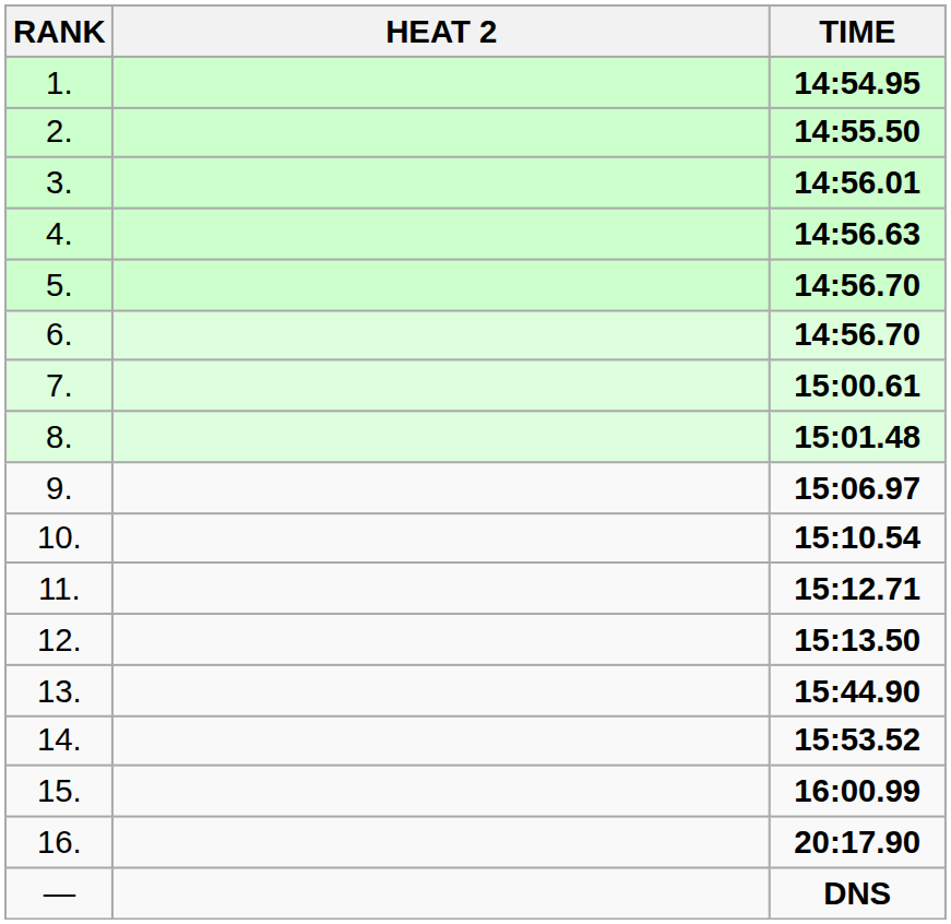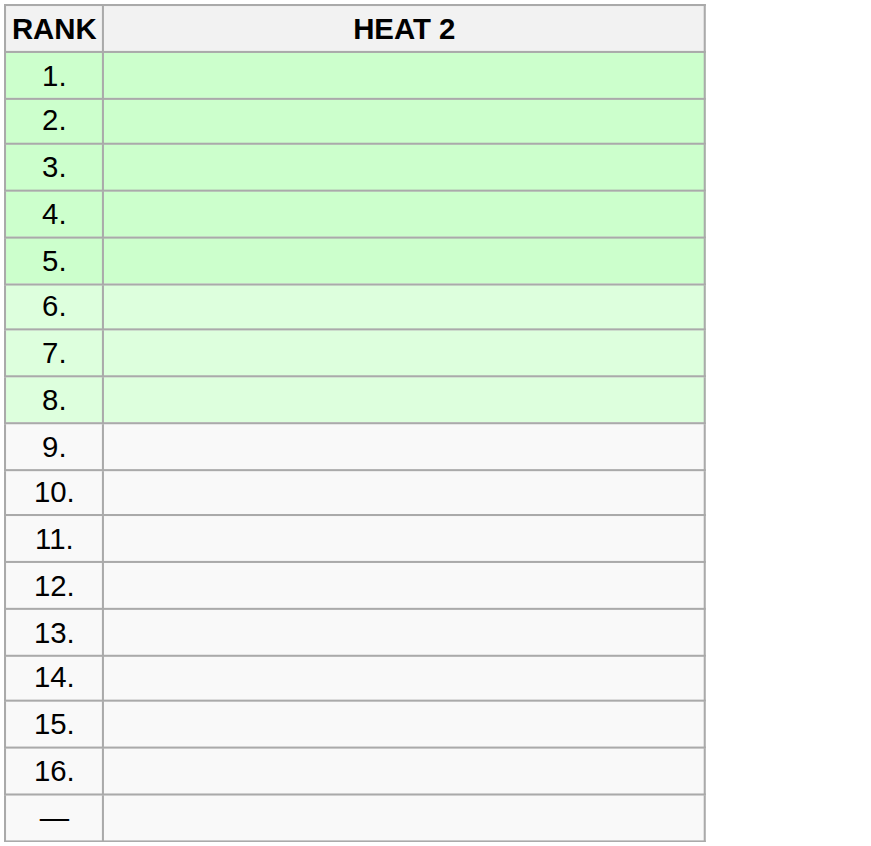 <table class="wikitable" style="border-collapse: collapse; font-size: 90%;">
 <tr>
 <th>RANK</th>
 <th style="width: 20em">HEAT 2</th>
-<th style="width: 5em">TIME</th>
 </tr>
 <tr style="background:#ccffcc;">
 <td align="center">1.</td>
 <td></td>
-<td align="center"><strong>14:54.95</strong></td>
 </tr>
 <tr style="background:#ccffcc;">
 <td align="center">2.</td>
 <td></td>
-<td align="center"><strong>14:55.50</strong></td>
 </tr>
 <tr style="background:#ccffcc;">
 <td align="center">3.</td>
 <td></td>
-<td align="center"><strong>14:56.01</strong></td>
 </tr>
 <tr style="background:#ccffcc;">
 <td align="center">4.</td>
 <td></td>
-<td align="center"><strong>14:56.63</strong></td>
 </tr>
 <tr style="background:#ccffcc;">
 <td align="center">5.</td>
 <td></td>
-<td align="center"><strong>14:56.70</strong></td>
 </tr>
 <tr style="background:#ddffdd;">
 <td align="center">6.</td>
 <td></td>
-<td align="center"><strong>14:56.70</strong></td>
 </tr>
 <tr style="background:#ddffdd;">
 <td align="center">7.</td>
 <td></td>
-<td align="center"><strong>15:00.61</strong></td>
 </tr>
 <tr style="background:#ddffdd;">
 <td align="center">8.</td>
 <td></td>
-<td align="center"><strong>15:01.48</strong></td>
 </tr>
 <tr>
 <td align="center">9.</td>
 <td></td>
-<td align="center"><strong>15:06.97</strong></td>
 </tr>
 <tr>
 <td align="center">10.</td>
 <td></td>
-<td align="center"><strong>15:10.54</strong></td>
 </tr>
 <tr>
 <td align="center">11.</td>
 <td></td>
-<td align="center"><strong>15:12.71</strong></td>
 </tr>
 <tr>
 <td align="center">12.</td>
 <td></td>
-<td align="center"><strong>15:13.50</strong></td>
 </tr>
 <tr>
 <td align="center">13.</td>
 <td></td>
-<td align="center"><strong>15:44.90</strong></td>
 </tr>
 <tr>
 <td align="center">14.</td>
 <td></td>
-<td align="center"><strong>15:53.52</strong></td>
 </tr>
 <tr>
 <td align="center">15.</td>
 <td></td>
-<td align="center"><strong>16:00.99</strong></td>
 </tr>
 <tr>
 <td align="center">16.</td>
 <td></td>
-<td align="center"><strong>20:17.90</strong></td>
 </tr>
 <tr>
 <td align="center">—</td>
 <td></td>
-<td align="center"><strong>DNS</strong></td>
 </tr>
 </table>
